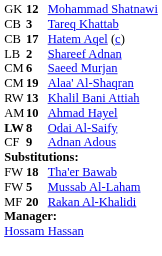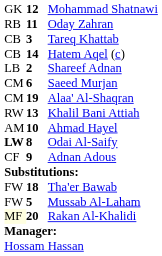 <table style="font-size:90%; margin:0.2em auto;" cellspacing="0" cellpadding="0">
 <tr>
 <th width="25"></th>
 <th width="25"></th>
 </tr>
 <tr>
 <td>GK</td>
 <td><strong>12</strong></td>
 <td><a href='#'>Mohammad Shatnawi</a></td>
 </tr>
 <tr>
+<td>RB</td>
+<td><strong>11</strong></td>
+<td><a href='#'>Oday Zahran</a></td>
+<td></td>
+<td></td>
+</tr>
+<tr>
 <td>CB</td>
 <td><strong>3</strong></td>
 <td><a href='#'>Tareq Khattab</a></td>
 </tr>
 <tr>
 <td>CB</td>
-<td><strong>17</strong></td>
+<td><strong>14</strong></td>
 <td><a href='#'>Hatem Aqel</a> (<a href='#'>c</a>)</td>
 </tr>
 <tr>
 <td>LB</td>
 <td><strong>2</strong></td>
 <td><a href='#'>Shareef Adnan</a></td>
 </tr>
 <tr>
 <td>CM</td>
 <td><strong>6</strong></td>
 <td><a href='#'>Saeed Murjan</a></td>
 <td></td>
 </tr>
 <tr>
 <td>CM</td>
 <td><strong>19</strong></td>
 <td><a href='#'>Alaa' Al-Shaqran</a></td>
 </tr>
 <tr>
 <td>RW</td>
 <td><strong>13</strong></td>
 <td><a href='#'>Khalil Bani Attiah</a></td>
 <td></td>
 <td></td>
 </tr>
 <tr>
 <td>AM</td>
 <td><strong>10</strong></td>
 <td><a href='#'>Ahmad Hayel</a></td>
 </tr>
 <tr>
 <td><strong>LW</strong></td>
 <td><strong>8</strong></td>
 <td><a href='#'>Odai Al-Saify</a></td>
 <td></td>
 <td></td>
 </tr>
 <tr>
 <td>CF</td>
 <td><strong>9</strong></td>
 <td><a href='#'>Adnan Adous</a></td>
 </tr>
 <tr>
 <td colspan=3><strong>Substitutions:</strong></td>
 </tr>
 <tr>
 <td>FW</td>
 <td><strong>18</strong></td>
 <td><a href='#'>Tha'er Bawab</a></td>
 <td></td>
 <td></td>
 </tr>
 <tr>
 <td>FW</td>
 <td><strong>5</strong></td>
 <td><a href='#'>Mussab Al-Laham</a></td>
 <td></td>
 <td></td>
 </tr>
 <tr>
-<td>MF</td>
+<td style="background: lightyellow;">MF</td>
 <td><strong>20</strong></td>
 <td><a href='#'>Rakan Al-Khalidi</a></td>
 <td></td>
 <td></td>
 </tr>
 <tr>
 <td colspan=3><strong>Manager:</strong></td>
 </tr>
 <tr>
 <td colspan=3> <a href='#'>Hossam Hassan</a></td>
 </tr>
 </table>
